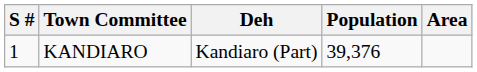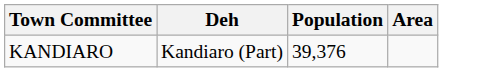 <table class="wikitable">
 <tr>
-<th>S #</th>
 <th>Town Committee</th>
 <th>Deh</th>
 <th>Population</th>
 <th>Area</th>
 </tr>
 <tr>
-<td>1</td>
 <td>KANDIARO</td>
 <td>Kandiaro (Part)</td>
 <td>39,376</td>
 <td></td>
 </tr>
 </table>
